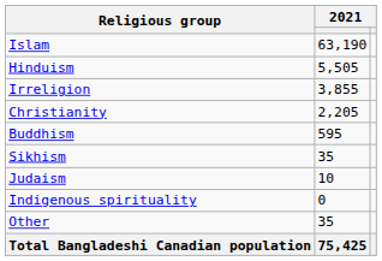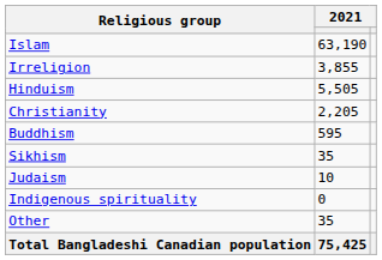 <table class="wikitable sortable">
 <tr>
 <th rowspan="2">Religious group</th>
 <th colspan="2">2021</th>
 </tr>
 <tr>
 <th><a href='#'></a></th>
 <th></th>
 </tr>
 <tr>
 <td><a href='#'>Islam</a></td>
 <td>63,190</td>
 <td></td>
 </tr>
 <tr>
-<td><a href='#'>Hinduism</a></td>
-<td>5,505</td>
+<td><a href='#'>Irreligion</a></td>
+<td>3,855</td>
 <td></td>
 </tr>
 <tr>
-<td><a href='#'>Irreligion</a></td>
-<td>3,855</td>
+<td><a href='#'>Hinduism</a></td>
+<td>5,505</td>
 <td></td>
 </tr>
 <tr>
 <td><a href='#'>Christianity</a></td>
 <td>2,205</td>
 <td></td>
 </tr>
 <tr>
 <td><a href='#'>Buddhism</a></td>
 <td>595</td>
 <td></td>
 </tr>
 <tr>
 <td><a href='#'>Sikhism</a></td>
 <td>35</td>
 <td></td>
 </tr>
 <tr>
 <td><a href='#'>Judaism</a></td>
 <td>10</td>
 <td></td>
 </tr>
 <tr>
 <td><a href='#'>Indigenous spirituality</a></td>
 <td>0</td>
 <td></td>
 </tr>
 <tr>
 <td><a href='#'>Other</a></td>
 <td>35</td>
 <td></td>
 </tr>
 <tr>
 <th>Total Bangladeshi Canadian population</th>
 <th>75,425</th>
 <th></th>
 </tr>
 </table>
